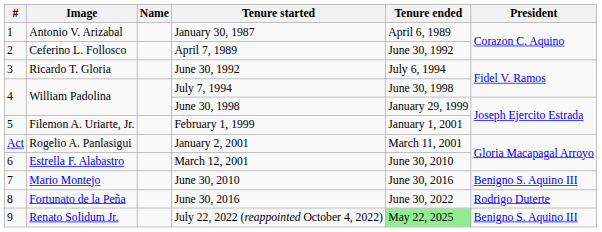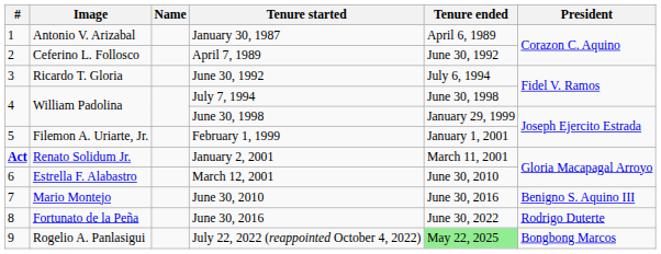 <table class=wikitable>
 <tr>
 <th>#</th>
 <th>Image</th>
 <th>Name</th>
 <th>Tenure started</th>
 <th>Tenure ended</th>
 <th>President</th>
 </tr>
 <tr>
 <td>1</td>
 <td>Antonio V. Arizabal</td>
 <td></td>
 <td>January 30, 1987</td>
 <td>April 6, 1989</td>
 <td rowspan=2><a href='#'>Corazon C. Aquino</a></td>
 </tr>
 <tr>
 <td>2</td>
 <td>Ceferino L. Follosco</td>
 <td></td>
 <td>April 7, 1989</td>
 <td>June 30, 1992</td>
 </tr>
 <tr>
 <td>3</td>
 <td>Ricardo T. Gloria</td>
 <td></td>
 <td>June 30, 1992</td>
 <td>July 6, 1994</td>
 <td rowspan=2><a href='#'>Fidel V. Ramos</a></td>
 </tr>
 <tr>
 <td rowspan=2>4</td>
 <td rowspan=2>William Padolina</td>
 <td rowspan=2></td>
 <td>July 7, 1994</td>
 <td>June 30, 1998</td>
 </tr>
 <tr>
 <td>June 30, 1998</td>
 <td>January 29, 1999</td>
 <td rowspan=2><a href='#'>Joseph Ejercito Estrada</a></td>
 </tr>
 <tr>
 <td>5</td>
 <td>Filemon A. Uriarte, Jr.</td>
 <td></td>
 <td>February 1, 1999</td>
 <td>January 1, 2001</td>
 </tr>
 <tr>
-<td><a href='#'>Act</a></td>
-<td>Rogelio A. Panlasigui</td>
+<td><strong><a href='#'>Act</a></strong></td>
+<td><a href='#'>Renato Solidum Jr.</a></td>
 <td></td>
 <td>January 2, 2001</td>
 <td>March 11, 2001</td>
 <td rowspan=2><a href='#'>Gloria Macapagal Arroyo</a></td>
 </tr>
 <tr>
 <td>6</td>
 <td><a href='#'>Estrella F. Alabastro</a></td>
 <td></td>
 <td>March 12, 2001</td>
 <td>June 30, 2010</td>
 </tr>
 <tr>
 <td>7</td>
 <td><a href='#'>Mario Montejo</a></td>
 <td></td>
 <td>June 30, 2010</td>
 <td>June 30, 2016</td>
 <td><a href='#'>Benigno S. Aquino III</a></td>
 </tr>
 <tr>
 <td>8</td>
 <td><a href='#'>Fortunato de la Peña</a></td>
 <td></td>
 <td>June 30, 2016</td>
 <td>June 30, 2022</td>
 <td><a href='#'>Rodrigo Duterte</a></td>
 </tr>
 <tr>
 <td>9</td>
-<td><a href='#'>Renato Solidum Jr.</a></td>
+<td>Rogelio A. Panlasigui</td>
 <td></td>
 <td>July 22, 2022 (<em>reappointed</em> October 4, 2022)</td>
 <td style="background: lightgreen;">May 22, 2025</td>
-<td><a href='#'>Benigno S. Aquino III</a></td>
+<td><a href='#'>Bongbong Marcos</a></td>
 </tr>
 </table>
